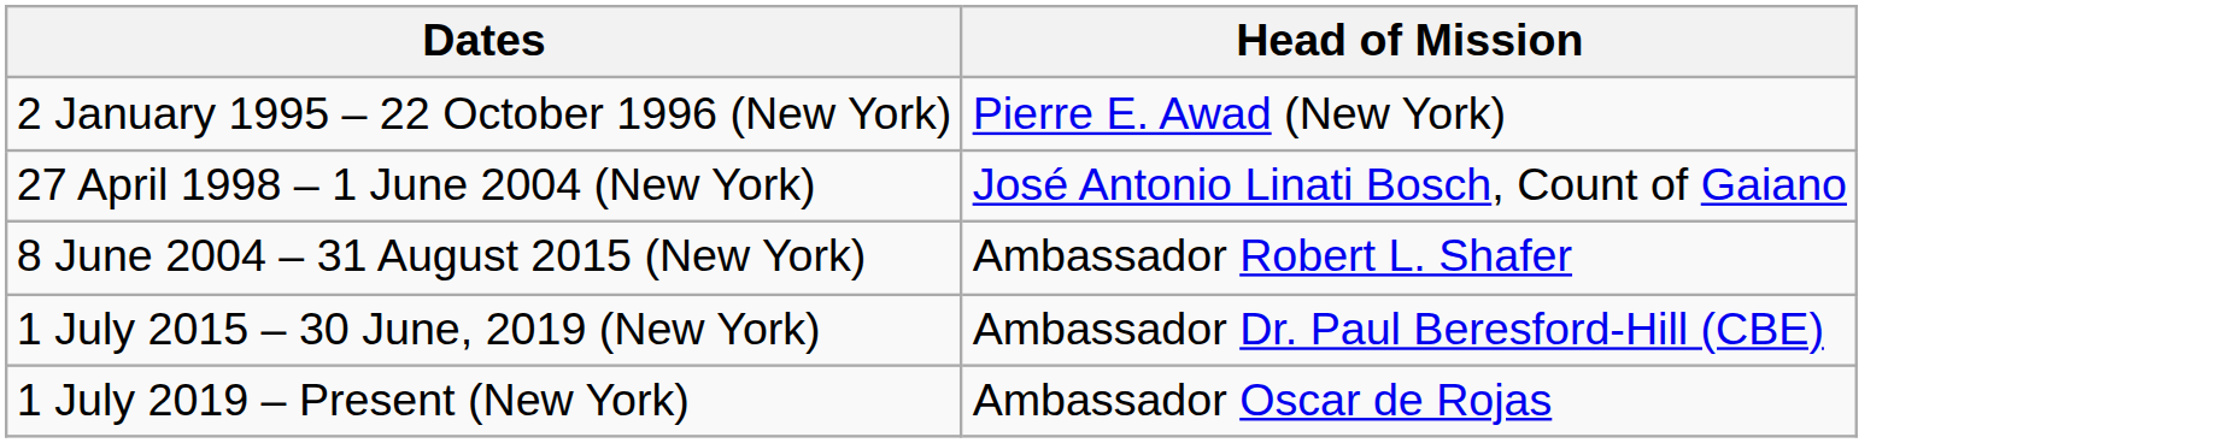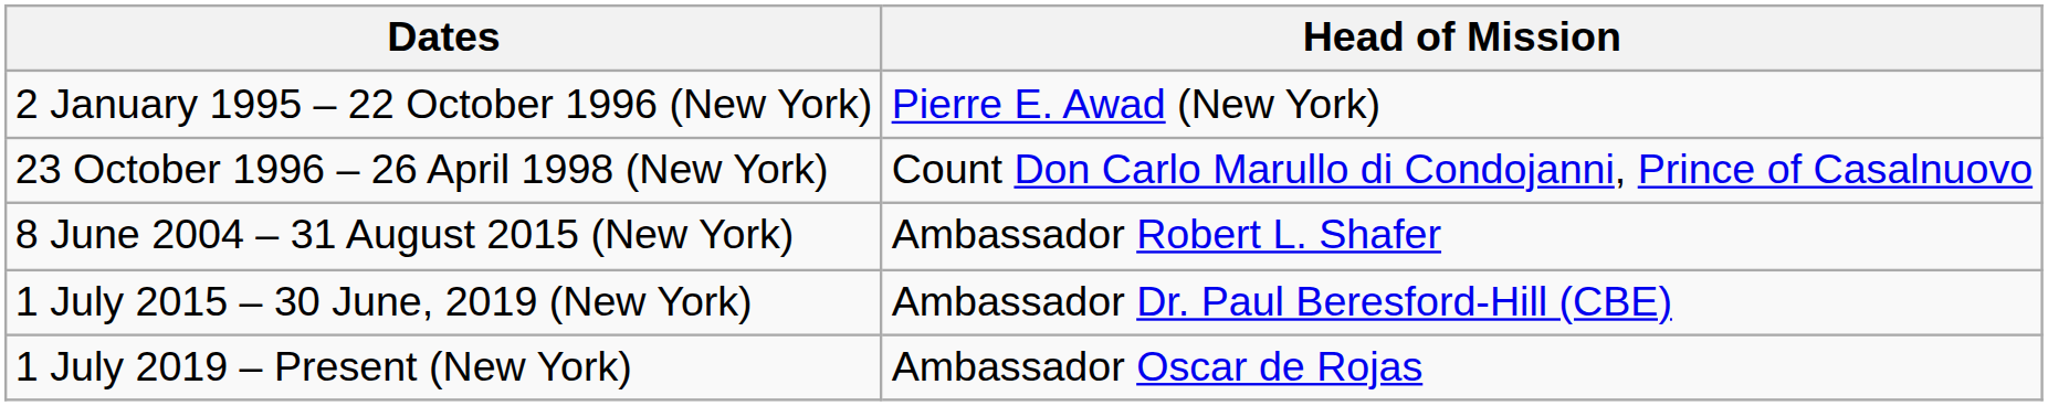 <table class="wikitable">
 <tr>
 <th>Dates</th>
 <th>Head of Mission</th>
 </tr>
 <tr>
 <td>2 January 1995 – 22 October 1996 (New York)</td>
 <td><a href='#'>Pierre E. Awad</a> (New York)</td>
 </tr>
 <tr>
-<td>27 April 1998 – 1 June 2004 (New York)</td>
-<td><a href='#'>José Antonio Linati Bosch</a>, Count of <a href='#'>Gaiano</a></td>
+<td>23 October 1996 – 26 April 1998 (New York)</td>
+<td>Count <a href='#'>Don Carlo Marullo di Condojanni</a>, <a href='#'>Prince of Casalnuovo</a></td>
 </tr>
 <tr>
 <td>8 June 2004 – 31 August 2015 (New York)</td>
 <td>Ambassador <a href='#'>Robert L. Shafer</a></td>
 </tr>
 <tr>
 <td>1 July 2015 – 30 June, 2019 (New York)</td>
 <td>Ambassador <a href='#'>Dr. Paul Beresford-Hill (CBE)</a></td>
 </tr>
 <tr>
 <td>1 July 2019 – Present (New York)</td>
 <td>Ambassador <a href='#'>Oscar de Rojas</a></td>
 </tr>
 </table>
